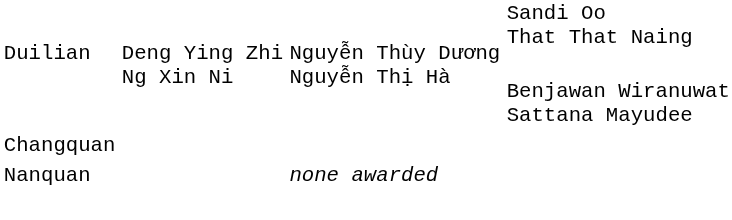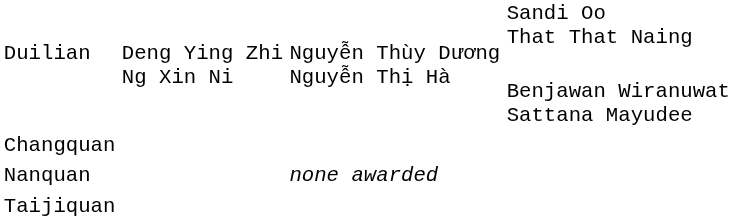 <table>
 <tr>
 <td rowspan=2>Duilian</td>
 <td rowspan=2><br>Deng Ying Zhi<br>Ng Xin Ni</td>
 <td rowspan=2><br>Nguyễn Thùy Dương<br>Nguyễn Thị Hà</td>
 <td><br>Sandi Oo<br>That That Naing</td>
 </tr>
 <tr>
 <td><br>Benjawan Wiranuwat<br>Sattana Mayudee</td>
 </tr>
 <tr>
 <td>Changquan</td>
 <td></td>
 <td></td>
 <td></td>
 </tr>
 <tr>
 <td rowspan=2>Nanquan</td>
 <td></td>
 <td rowspan=2><em>none awarded</em></td>
 <td rowspan=2></td>
 </tr>
 <tr>
 <td></td>
 </tr>
+<tr>
+<td>Taijiquan</td>
+<td></td>
+<td></td>
+<td></td>
+</tr>
 </table>
